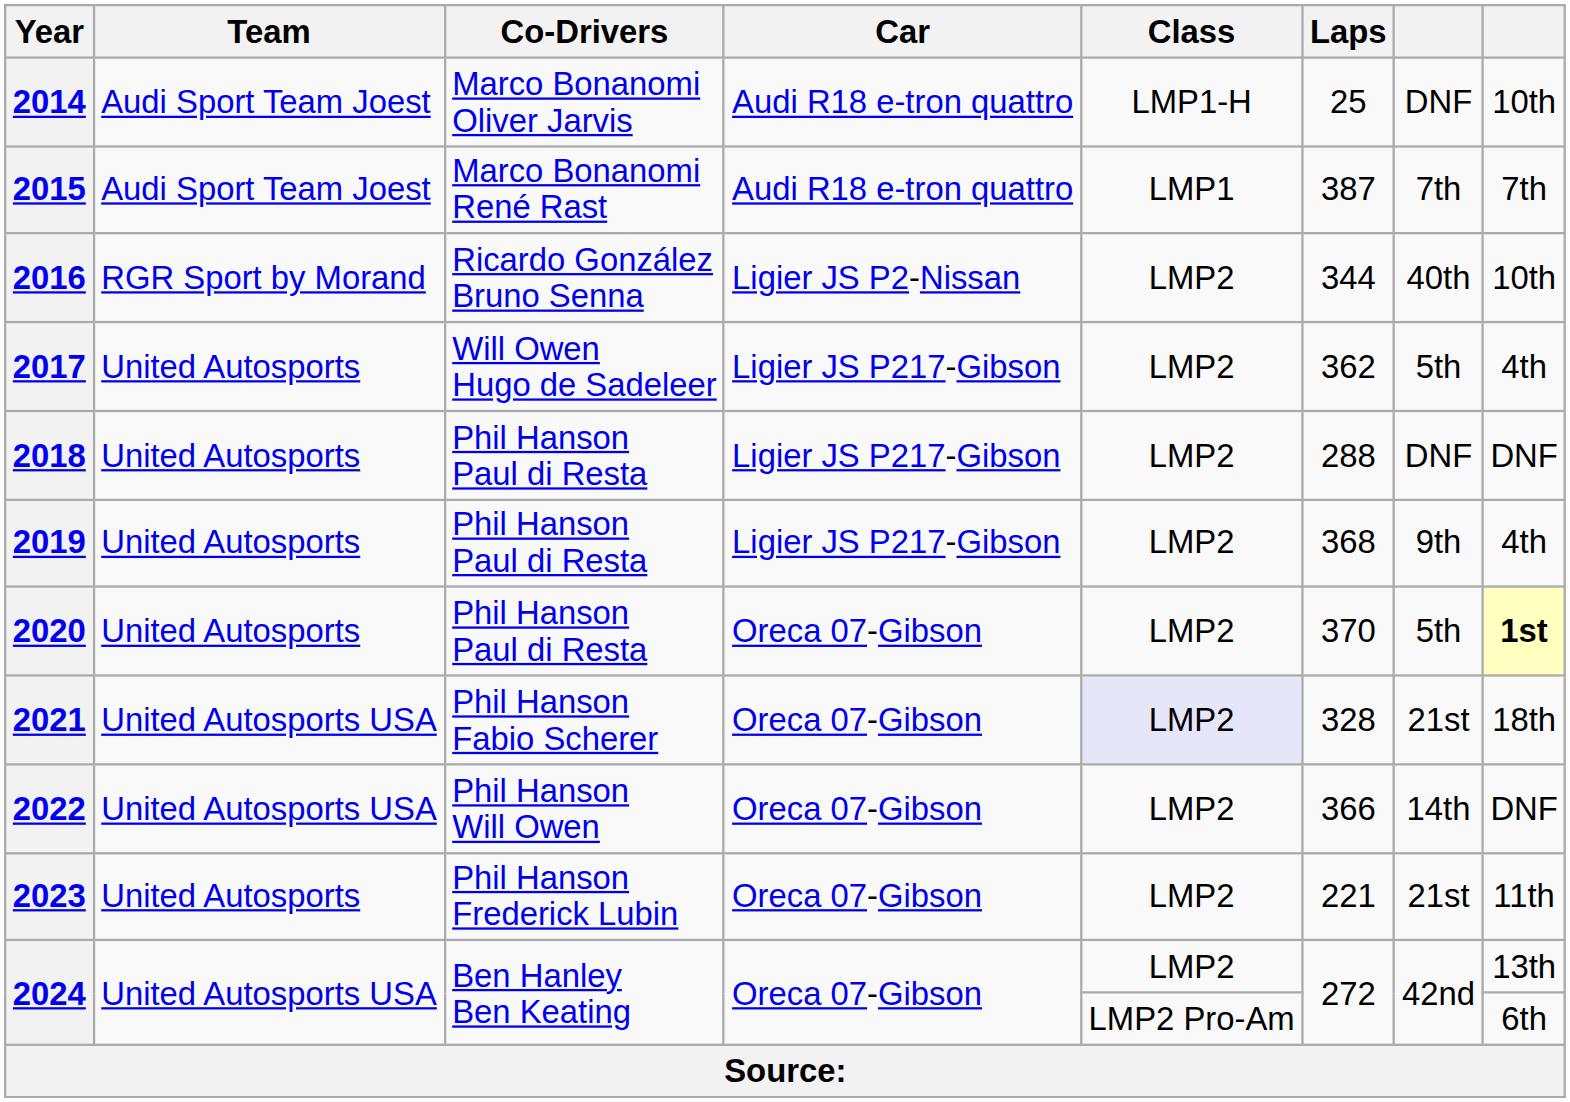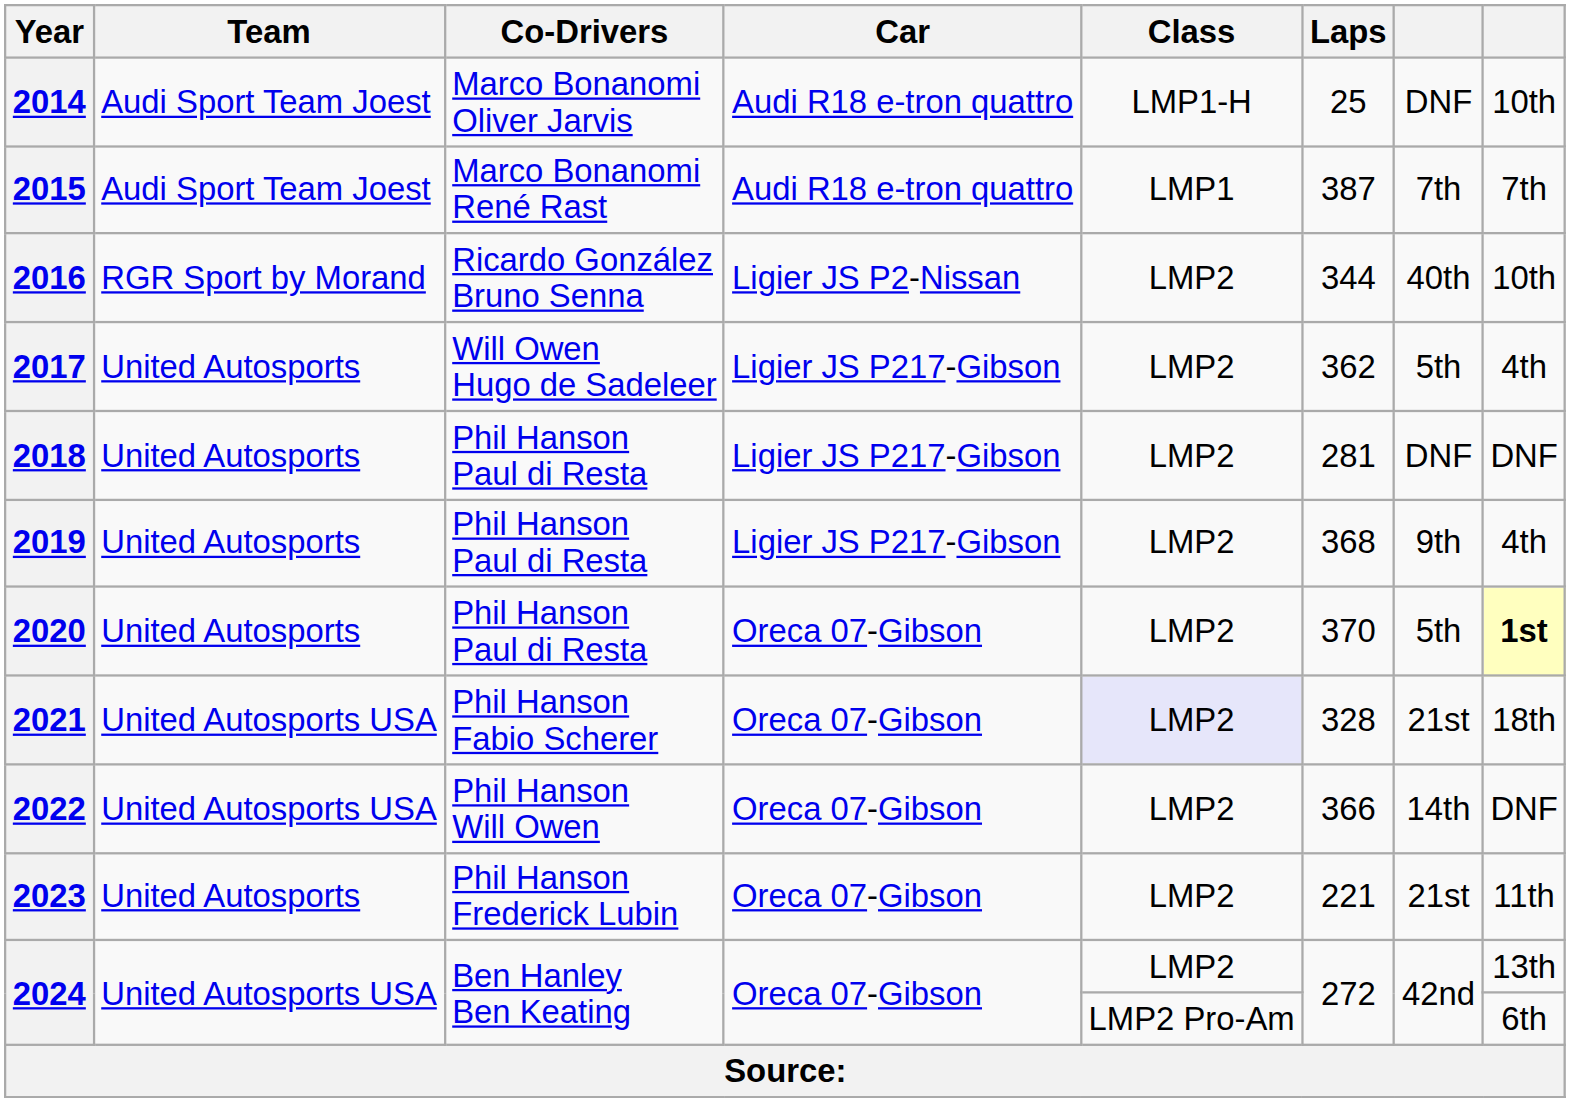 <table class="wikitable" style="text-align:center; font-size:90%">
 <tr>
 <th>Year</th>
 <th>Team</th>
 <th>Co-Drivers</th>
 <th>Car</th>
 <th>Class</th>
 <th>Laps</th>
 <th></th>
 <th></th>
 </tr>
 <tr>
 <th><a href='#'>2014</a></th>
 <td align="left"> <a href='#'>Audi Sport Team Joest</a></td>
 <td align="left"> <a href='#'>Marco Bonanomi</a><br> <a href='#'>Oliver Jarvis</a></td>
 <td align="left" nowrap><a href='#'>Audi R18 e-tron quattro</a></td>
 <td>LMP1-H</td>
 <td>25</td>
 <td>DNF</td>
 <td>10th</td>
 </tr>
 <tr>
 <th><a href='#'>2015</a></th>
 <td align="left"> <a href='#'>Audi Sport Team Joest</a></td>
 <td align="left"> <a href='#'>Marco Bonanomi</a><br> <a href='#'>René Rast</a></td>
 <td align="left"><a href='#'>Audi R18 e-tron quattro</a></td>
 <td>LMP1</td>
 <td>387</td>
 <td>7th</td>
 <td>7th</td>
 </tr>
 <tr>
 <th><a href='#'>2016</a></th>
 <td align="left"> <a href='#'>RGR Sport by Morand</a></td>
 <td align="left" nowrap> <a href='#'>Ricardo González</a><br> <a href='#'>Bruno Senna</a></td>
 <td align="left"><a href='#'>Ligier JS P2</a>-<a href='#'>Nissan</a></td>
 <td>LMP2</td>
 <td>344</td>
 <td>40th</td>
 <td>10th</td>
 </tr>
 <tr>
 <th><a href='#'>2017</a></th>
 <td align="left"> <a href='#'>United Autosports</a></td>
 <td align="left"> <a href='#'>Will Owen</a><br> <a href='#'>Hugo de Sadeleer</a></td>
 <td align="left"><a href='#'>Ligier JS P217</a>-<a href='#'>Gibson</a></td>
 <td>LMP2</td>
 <td>362</td>
 <td>5th</td>
 <td>4th</td>
 </tr>
 <tr>
 <th><a href='#'>2018</a></th>
 <td align="left"> <a href='#'>United Autosports</a></td>
 <td align="left"> <a href='#'>Phil Hanson</a><br> <a href='#'>Paul di Resta</a></td>
 <td align="left"><a href='#'>Ligier JS P217</a>-<a href='#'>Gibson</a></td>
 <td>LMP2</td>
-<td>288</td>
+<td>281</td>
 <td>DNF</td>
 <td>DNF</td>
 </tr>
 <tr>
 <th><a href='#'>2019</a></th>
 <td align="left"> <a href='#'>United Autosports</a></td>
 <td align="left"> <a href='#'>Phil Hanson</a><br> <a href='#'>Paul di Resta</a></td>
 <td align="left"><a href='#'>Ligier JS P217</a>-<a href='#'>Gibson</a></td>
 <td>LMP2</td>
 <td>368</td>
 <td>9th</td>
 <td>4th</td>
 </tr>
 <tr>
 <th><a href='#'>2020</a></th>
 <td align="left"> <a href='#'>United Autosports</a></td>
 <td align="left"> <a href='#'>Phil Hanson</a><br> <a href='#'>Paul di Resta</a></td>
 <td align="left"><a href='#'>Oreca 07</a>-<a href='#'>Gibson</a></td>
 <td>LMP2</td>
 <td>370</td>
 <td>5th</td>
 <td style="background:#FFFFBF;"><strong>1st</strong></td>
 </tr>
 <tr>
 <th><a href='#'>2021</a></th>
 <td align="left"> <a href='#'>United Autosports USA</a></td>
 <td align="left"> <a href='#'>Phil Hanson</a><br> <a href='#'>Fabio Scherer</a></td>
 <td align="left"><a href='#'>Oreca 07</a>-<a href='#'>Gibson</a></td>
 <td style="background: lavender;">LMP2</td>
 <td>328</td>
 <td>21st</td>
 <td>18th</td>
 </tr>
 <tr>
 <th><a href='#'>2022</a></th>
 <td align="left"> <a href='#'>United Autosports USA</a></td>
 <td align="left"> <a href='#'>Phil Hanson</a><br> <a href='#'>Will Owen</a></td>
 <td align="left"><a href='#'>Oreca 07</a>-<a href='#'>Gibson</a></td>
 <td>LMP2</td>
 <td>366</td>
 <td>14th</td>
 <td>DNF</td>
 </tr>
 <tr>
 <th><a href='#'>2023</a></th>
 <td align="left"> <a href='#'>United Autosports</a></td>
 <td align="left"> <a href='#'>Phil Hanson</a><br> <a href='#'>Frederick Lubin</a></td>
 <td align="left"><a href='#'>Oreca 07</a>-<a href='#'>Gibson</a></td>
 <td>LMP2</td>
 <td>221</td>
 <td>21st</td>
 <td>11th</td>
 </tr>
 <tr>
 <th rowspan="2"><a href='#'>2024</a></th>
 <td rowspan="2" align="left" nowrap> <a href='#'>United Autosports USA</a></td>
 <td rowspan="2" align="left"> <a href='#'>Ben Hanley</a><br> <a href='#'>Ben Keating</a></td>
 <td rowspan="2" align="left"><a href='#'>Oreca 07</a>-<a href='#'>Gibson</a></td>
 <td>LMP2</td>
 <td rowspan="2">272</td>
 <td rowspan="2">42nd</td>
 <td>13th</td>
 </tr>
 <tr>
 <td>LMP2 Pro-Am</td>
 <td>6th</td>
 </tr>
 <tr>
 <th colspan="8">Source:</th>
 </tr>
 <tr>
 </tr>
 </table>
